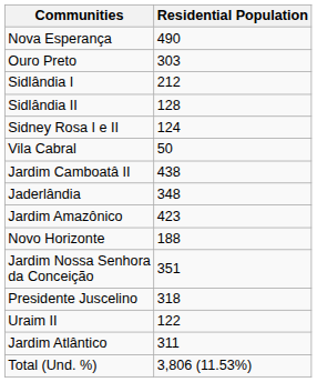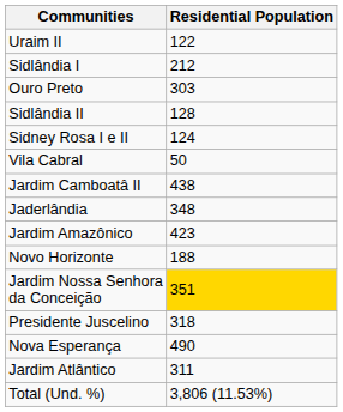 <table class="wikitable">
 <tr>
 <th>Communities</th>
 <th>Residential Population</th>
 </tr>
 <tr>
-<td>Nova Esperança</td>
-<td>490</td>
+<td>Uraim II</td>
+<td>122</td>
+</tr>
+<tr>
+<td>Sidlândia I</td>
+<td>212</td>
 </tr>
 <tr>
 <td>Ouro Preto</td>
 <td>303</td>
-</tr>
-<tr>
-<td>Sidlândia I</td>
-<td>212</td>
 </tr>
 <tr>
 <td>Sidlândia II</td>
 <td>128</td>
 </tr>
 <tr>
 <td>Sidney Rosa I e II</td>
 <td>124</td>
 </tr>
 <tr>
 <td>Vila Cabral</td>
 <td>50</td>
 </tr>
 <tr>
 <td>Jardim Camboatâ II</td>
 <td>438</td>
 </tr>
 <tr>
 <td>Jaderlândia</td>
 <td>348</td>
 </tr>
 <tr>
 <td>Jardim Amazônico</td>
 <td>423</td>
 </tr>
 <tr>
 <td>Novo Horizonte</td>
 <td>188</td>
 </tr>
 <tr>
 <td>Jardim Nossa Senhora<br>da Conceição</td>
-<td>351</td>
+<td style="background: gold;">351</td>
 </tr>
 <tr>
 <td>Presidente Juscelino</td>
 <td>318</td>
 </tr>
 <tr>
-<td>Uraim II</td>
-<td>122</td>
+<td>Nova Esperança</td>
+<td>490</td>
 </tr>
 <tr>
 <td>Jardim Atlântico</td>
 <td>311</td>
 </tr>
 <tr>
 <td>Total (Und. %)</td>
 <td>3,806 (11.53%)</td>
 </tr>
 </table>
